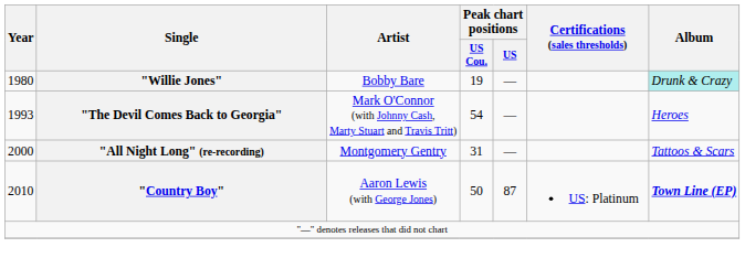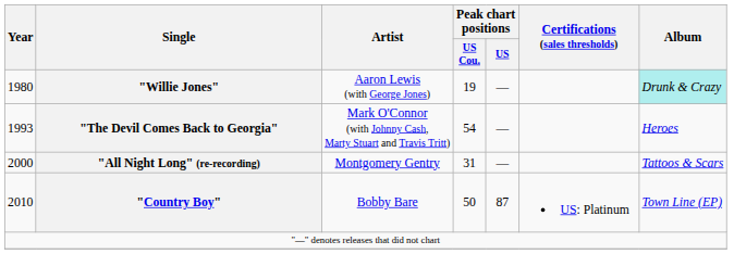 <table class="wikitable plainrowheaders" style="text-align:center;">
 <tr>
 <th rowspan="2">Year</th>
 <th rowspan="2" style="width:22em;">Single</th>
 <th rowspan="2">Artist</th>
 <th colspan="2">Peak chart<br>positions</th>
 <th rowspan="2" style="width:9em;"><a href='#'>Certifications</a><br><small>(<a href='#'>sales thresholds</a>)</small></th>
 <th rowspan="2">Album</th>
 </tr>
 <tr style="font-size:smaller;">
 <th width="35"><a href='#'>US Cou.</a><br></th>
 <th width="35"><a href='#'>US</a><br></th>
 </tr>
 <tr>
 <td>1980</td>
 <th scope="row">"Willie Jones"</th>
-<td><a href='#'>Bobby Bare</a></td>
+<td><a href='#'>Aaron Lewis</a><br><small>(with <a href='#'>George Jones</a>)</small></td>
 <td>19</td>
 <td>—</td>
 <td></td>
 <td align="left" style="background: paleturquoise;"><em>Drunk & Crazy</em></td>
 </tr>
 <tr>
 <td>1993</td>
 <th scope="row">"The Devil Comes Back to Georgia"</th>
 <td><a href='#'>Mark O'Connor</a><br><small>(with <a href='#'>Johnny Cash</a>,<br><a href='#'>Marty Stuart</a> and <a href='#'>Travis Tritt</a>)</small></td>
 <td>54</td>
 <td>—</td>
 <td></td>
 <td align="left"><em><a href='#'>Heroes</a></em></td>
 </tr>
 <tr>
 <td>2000</td>
 <th scope="row">"All Night Long" <small>(re-recording)</small></th>
 <td><a href='#'>Montgomery Gentry</a></td>
 <td>31</td>
 <td>—</td>
 <td></td>
 <td align="left"><em><a href='#'>Tattoos & Scars</a></em></td>
 </tr>
 <tr>
 <td>2010</td>
 <th scope="row">"<a href='#'>Country Boy</a>"</th>
-<td><a href='#'>Aaron Lewis</a><br><small>(with <a href='#'>George Jones</a>)</small></td>
+<td><a href='#'>Bobby Bare</a></td>
 <td>50</td>
 <td>87</td>
 <td><br><ul><li><a href='#'>US</a>: Platinum</li></ul></td>
-<td align="left"><strong><em><a href='#'>Town Line (EP)</a></em></strong></td>
+<td align="left"><em><a href='#'>Town Line (EP)</a></em></td>
 </tr>
 <tr>
 <td colspan="7" style="font-size:9pt">"—" denotes releases that did not chart</td>
 </tr>
 <tr>
 </tr>
 </table>
